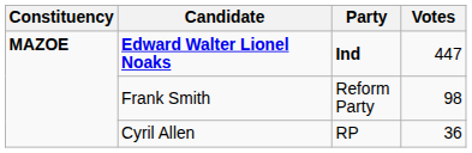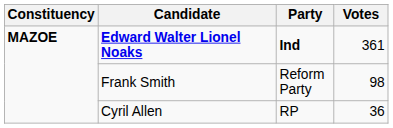 <table class="wikitable">
 <tr>
 <th align="left">Constituency</th>
 <th align="center" valign="top">Candidate</th>
 <th align="center" valign="top">Party</th>
 <th align="center" valign="top">Votes</th>
 </tr>
 <tr>
 <td valign="top" rowspan=3><strong>MAZOE</strong></td>
 <td align="left" width="200"><strong><a href='#'>Edward Walter Lionel Noaks</a></strong></td>
 <td align="left" width="60"><strong>Ind</strong></td>
-<td align="right" width="55">447</td>
+<td align="right" width="55">361</td>
 </tr>
 <tr>
 <td align="left">Frank Smith</td>
 <td align="left">Reform Party</td>
 <td align="right">98</td>
 </tr>
 <tr>
 <td align="left">Cyril Allen</td>
 <td align="left">RP</td>
 <td align="right">36</td>
 </tr>
 </table>
